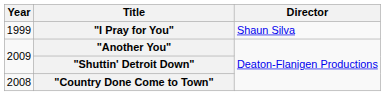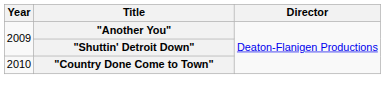 <table class="wikitable plainrowheaders">
 <tr>
 <th>Year</th>
 <th style="width:18em;">Title</th>
 <th>Director</th>
-</tr>
-<tr>
-<td>1999</td>
-<th scope="row">"I Pray for You"</th>
-<td><a href='#'>Shaun Silva</a></td>
 </tr>
 <tr>
 <td rowspan="2">2009</td>
 <th scope="row">"Another You"</th>
 <td rowspan="3"><a href='#'>Deaton-Flanigen Productions</a></td>
 </tr>
 <tr>
 <th scope="row">"Shuttin' Detroit Down"</th>
 </tr>
 <tr>
-<td>2008</td>
+<td>2010</td>
 <th scope="row">"Country Done Come to Town"</th>
 </tr>
 </table>
